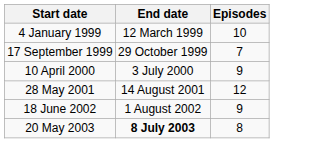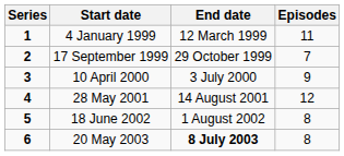 <table class="wikitable" style="text-align:center;">
 <tr>
+<th>Series</th>
 <th>Start date</th>
 <th>End date</th>
 <th>Episodes</th>
 </tr>
 <tr>
+<td><strong>1</strong></td>
 <td>4 January 1999</td>
 <td>12 March 1999</td>
-<td>10</td>
+<td>11</td>
 </tr>
 <tr>
+<td><strong>2</strong></td>
 <td>17 September 1999</td>
 <td>29 October 1999</td>
 <td>7</td>
 </tr>
 <tr>
+<td><strong>3</strong></td>
 <td>10 April 2000</td>
 <td>3 July 2000</td>
 <td>9</td>
 </tr>
 <tr>
+<td><strong>4</strong></td>
 <td>28 May 2001</td>
 <td>14 August 2001</td>
 <td>12</td>
 </tr>
 <tr>
+<td><strong>5</strong></td>
 <td>18 June 2002</td>
 <td>1 August 2002</td>
-<td>9</td>
+<td>8</td>
 </tr>
 <tr>
+<td><strong>6</strong></td>
 <td>20 May 2003</td>
 <td><strong>8 July 2003</strong></td>
 <td>8</td>
 </tr>
 </table>
